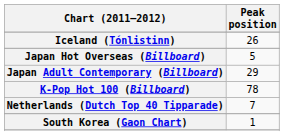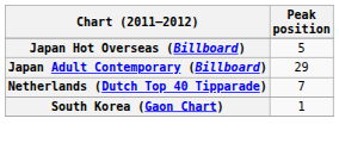 <table class="wikitable plainrowheaders sortable" style="text-align:center">
 <tr>
 <th>Chart (2011–2012)</th>
 <th>Peak<br>position</th>
 </tr>
 <tr>
 </tr>
 <tr>
 </tr>
 <tr>
 </tr>
 <tr>
 </tr>
 <tr>
 </tr>
 <tr>
 </tr>
 <tr>
-<th scope="row">Iceland (<a href='#'>Tónlistinn</a>)</th>
-<td style="text-align:center;">26</td>
-</tr>
-<tr>
 </tr>
 <tr>
 </tr>
 <tr>
 <th scope="row">Japan Hot Overseas (<em><a href='#'>Billboard</a></em>)</th>
 <td>5</td>
 </tr>
 <tr>
 <th scope="row">Japan <a href='#'>Adult Contemporary</a> (<em><a href='#'>Billboard</a></em>)</th>
 <td>29</td>
-</tr>
-<tr>
-<th scope="row"><a href='#'>K-Pop Hot 100</a> (<em><a href='#'>Billboard</a></em>)</th>
-<td>78</td>
 </tr>
 <tr>
 <th scope="row">Netherlands (<a href='#'>Dutch Top 40 Tipparade</a>)</th>
 <td>7</td>
 </tr>
 <tr>
 </tr>
 <tr>
 </tr>
 <tr>
 </tr>
 <tr>
 </tr>
 <tr>
 </tr>
 <tr>
 <th scope="row">South Korea (<a href='#'>Gaon Chart</a>)</th>
 <td>1</td>
 </tr>
 <tr>
 </tr>
 <tr>
 </tr>
 <tr>
 </tr>
 <tr>
 </tr>
 <tr>
 </tr>
 <tr>
 </tr>
 <tr>
 </tr>
 <tr>
 </tr>
 </table>
